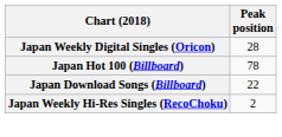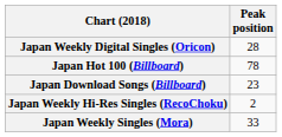 <table class="wikitable sortable plainrowheaders" style="text-align:center;">
 <tr>
 <th scope="col">Chart (2018)</th>
 <th scope="col">Peak<br>position</th>
 </tr>
 <tr>
 <th scope="row">Japan Weekly Digital Singles (<a href='#'>Oricon</a>)</th>
 <td style="text-align:center;">28</td>
 </tr>
 <tr>
 <th scope="row">Japan Hot 100 (<em><a href='#'>Billboard</a></em>)</th>
 <td style="text-align:center;">78</td>
 </tr>
 <tr>
 <th scope="row">Japan Download Songs (<em><a href='#'>Billboard</a></em>)</th>
-<td style="text-align:center;">22</td>
+<td style="text-align:center;">23</td>
 </tr>
 <tr>
 <th scope="row">Japan Weekly Hi-Res Singles (<a href='#'>RecoChoku</a>)</th>
 <td style="text-align:center;">2</td>
 </tr>
+<tr>
+<th scope="row">Japan Weekly Singles (<a href='#'>Mora</a>)</th>
+<td style="text-align:center;">33</td>
+</tr>
 </table>
